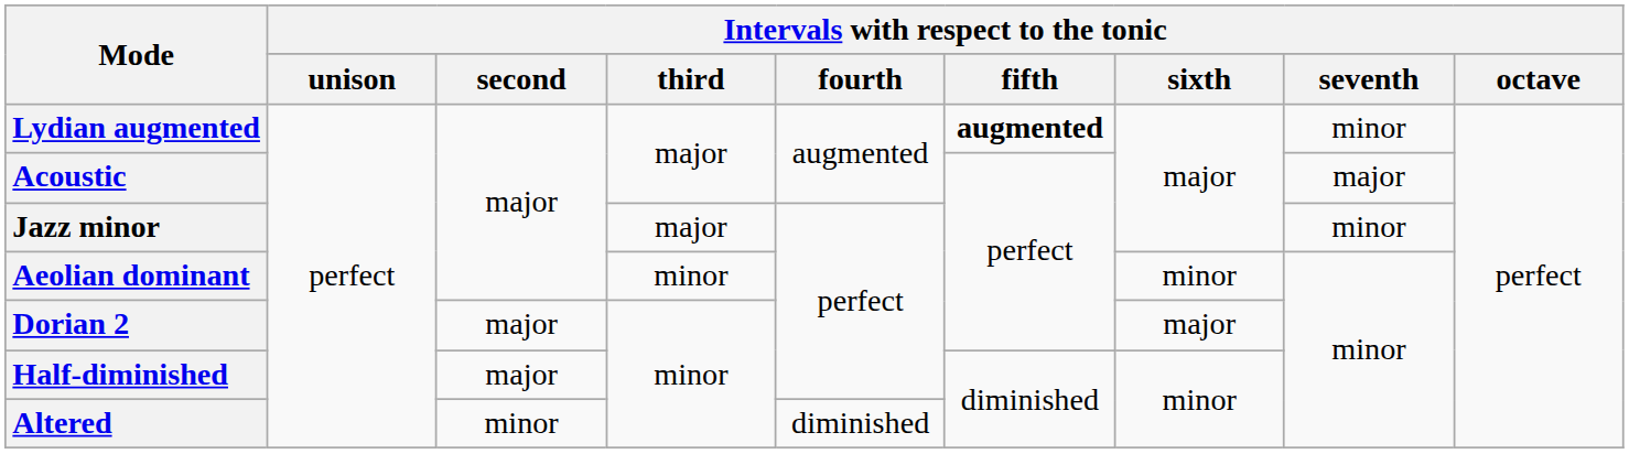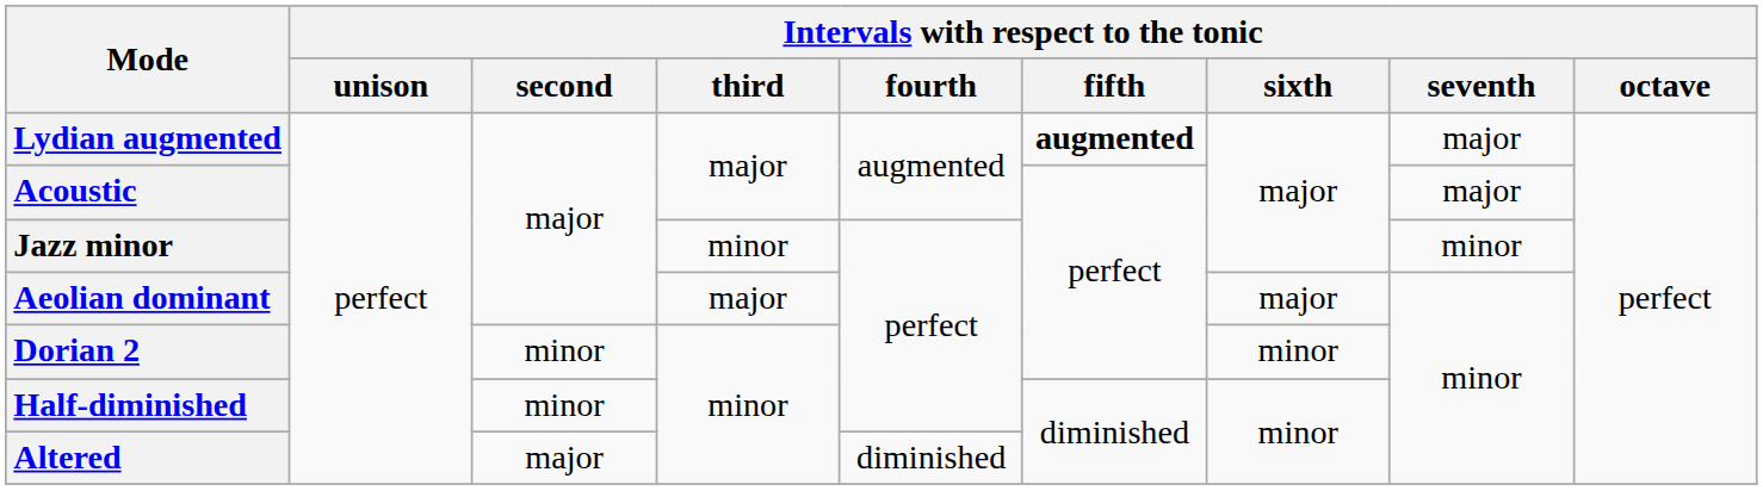 <table class="wikitable" style="text-align: center">
 <tr>
 <th rowspan="2">Mode</th>
 <th colspan="8"><a href='#'>Intervals</a> with respect to the tonic</th>
 </tr>
 <tr>
 <th style="width: 5em">unison</th>
 <th style="width: 5em">second</th>
 <th style="width: 5em">third</th>
 <th style="width: 5em">fourth</th>
 <th style="width: 5em">fifth</th>
 <th style="width: 5em">sixth</th>
 <th style="width: 5em">seventh</th>
 <th style="width: 5em">octave</th>
 </tr>
 <tr>
 <th style="text-align: left"><a href='#'>Lydian augmented</a></th>
 <td rowspan="7">perfect</td>
 <td rowspan="4">major</td>
 <td rowspan="2">major</td>
 <td rowspan="2">augmented</td>
 <td rowspan="1"><strong>augmented</strong></td>
 <td rowspan="3">major</td>
-<td rowspan="1">minor</td>
+<td rowspan="1">major</td>
 <td rowspan="7">perfect</td>
 </tr>
 <tr>
 <th style="text-align: left"><a href='#'>Acoustic</a></th>
 <td rowspan="4">perfect</td>
 <td rowspan="1">major</td>
 </tr>
 <tr>
 <th style="text-align: left">Jazz minor</th>
-<td rowspan="1">major</td>
+<td rowspan="1">minor</td>
 <td rowspan="4">perfect</td>
 <td rowspan="1">minor</td>
 </tr>
 <tr>
 <th style="text-align: left"><a href='#'>Aeolian dominant</a></th>
-<td rowspan="1">minor</td>
-<td rowspan="1">minor</td>
+<td rowspan="1">major</td>
+<td rowspan="1">major</td>
 <td rowspan="4">minor</td>
 </tr>
 <tr>
 <th style="text-align: left"><a href='#'>Dorian 2</a></th>
-<td rowspan="1">major</td>
+<td rowspan="1">minor</td>
 <td rowspan="3">minor</td>
-<td rowspan="1">major</td>
+<td rowspan="1">minor</td>
 </tr>
 <tr>
 <th style="text-align: left"><a href='#'>Half-diminished</a></th>
-<td rowspan="1">major</td>
+<td rowspan="1">minor</td>
 <td rowspan="2">diminished</td>
 <td rowspan="2">minor</td>
 </tr>
 <tr>
 <th style="text-align: left"><a href='#'>Altered</a></th>
-<td rowspan="1">minor</td>
+<td rowspan="1">major</td>
 <td rowspan="1">diminished</td>
 </tr>
 </table>
